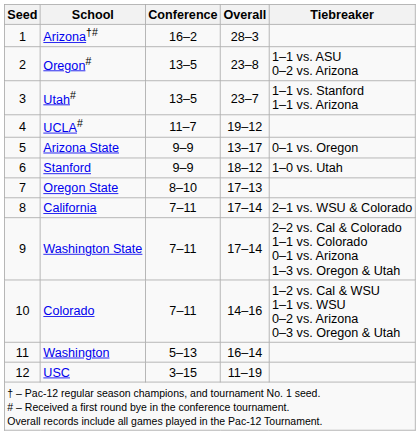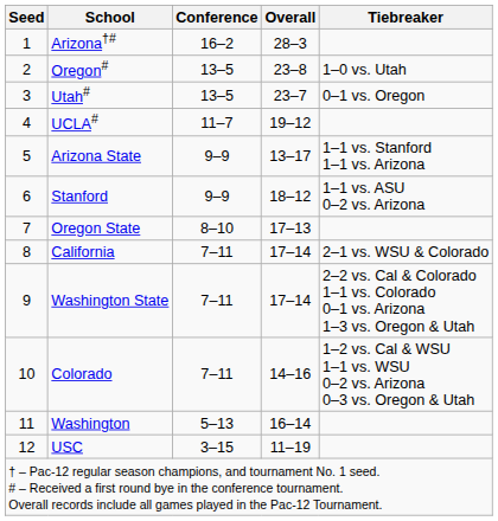 <table class="wikitable" style="white-space:nowrap; font-size:95%; text-align:center">
 <tr>
 <th>Seed</th>
 <th>School</th>
 <th>Conference</th>
 <th>Overall</th>
 <th>Tiebreaker</th>
 </tr>
 <tr>
 <td>1</td>
 <td align=left><a href='#'>Arizona</a><sup>†#</sup></td>
 <td>16–2</td>
 <td>28–3</td>
 <td></td>
 </tr>
 <tr>
 <td>2</td>
 <td align=left><a href='#'>Oregon</a><sup>#</sup></td>
 <td>13–5</td>
 <td>23–8</td>
-<td align=left>1–1 vs. ASU <br> 0–2 vs. Arizona</td>
+<td align=left>1–0 vs. Utah</td>
 </tr>
 <tr>
 <td>3</td>
 <td align=left><a href='#'>Utah</a><sup>#</sup></td>
 <td>13–5</td>
 <td>23–7</td>
-<td align=left>1–1 vs. Stanford <br> 1–1 vs. Arizona</td>
+<td align=left>0–1 vs. Oregon</td>
 </tr>
 <tr>
 <td>4</td>
 <td align=left><a href='#'>UCLA</a><sup>#</sup></td>
 <td>11–7</td>
 <td>19–12</td>
 <td></td>
 </tr>
 <tr>
 <td>5</td>
 <td align=left><a href='#'>Arizona State</a></td>
 <td>9–9</td>
 <td>13–17</td>
-<td align=left>0–1 vs. Oregon</td>
+<td align=left>1–1 vs. Stanford <br> 1–1 vs. Arizona</td>
 </tr>
 <tr>
 <td>6</td>
 <td align=left><a href='#'>Stanford</a></td>
 <td>9–9</td>
 <td>18–12</td>
-<td align=left>1–0 vs. Utah</td>
+<td align=left>1–1 vs. ASU <br> 0–2 vs. Arizona</td>
 </tr>
 <tr>
 <td>7</td>
 <td align=left><a href='#'>Oregon State</a></td>
 <td>8–10</td>
 <td>17–13</td>
 <td></td>
 </tr>
 <tr>
 <td>8</td>
 <td align=left><a href='#'>California</a></td>
 <td>7–11</td>
 <td>17–14</td>
 <td align=left>2–1 vs. WSU & Colorado</td>
 </tr>
 <tr>
 <td>9</td>
 <td align=left><a href='#'>Washington State</a></td>
 <td>7–11</td>
 <td>17–14</td>
 <td align=left>2–2 vs. Cal & Colorado <br> 1–1 vs. Colorado <br> 0–1 vs. Arizona <br> 1–3 vs. Oregon & Utah</td>
 </tr>
 <tr>
 <td>10</td>
 <td align=left><a href='#'>Colorado</a></td>
 <td>7–11</td>
 <td>14–16</td>
 <td align=left>1–2 vs. Cal & WSU <br> 1–1 vs. WSU <br> 0–2 vs. Arizona <br> 0–3 vs. Oregon & Utah</td>
 </tr>
 <tr>
 <td>11</td>
 <td align=left><a href='#'>Washington</a></td>
 <td>5–13</td>
 <td>16–14</td>
 <td></td>
 </tr>
 <tr>
 <td>12</td>
 <td align=left><a href='#'>USC</a></td>
 <td>3–15</td>
 <td>11–19</td>
 <td></td>
 </tr>
 <tr>
 <td colspan=6 align=left><small>† – Pac-12 regular season champions, and tournament No. 1 seed.<br># – Received a first round bye in the conference tournament.<br>Overall records include all games played in the Pac-12 Tournament.</small></td>
 </tr>
 </table>
